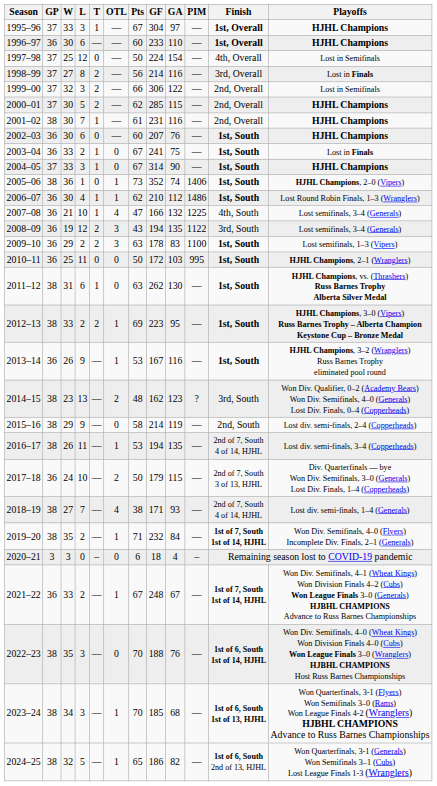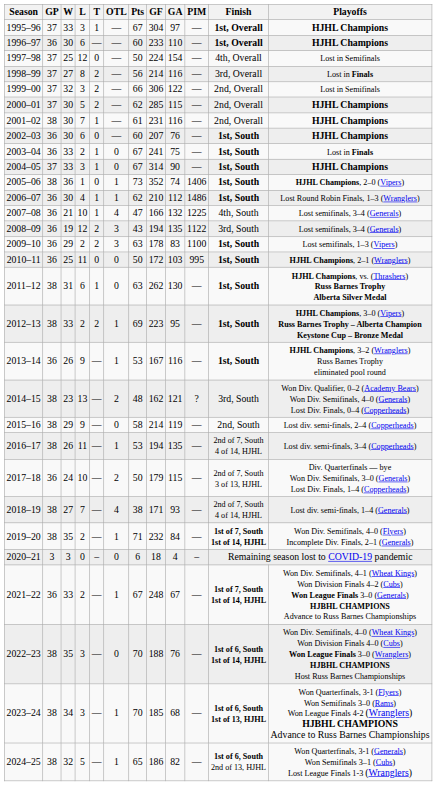 <table class="wikitable" style="text-align:center">
 <tr>
 <th>Season</th>
 <th>GP</th>
 <th>W</th>
 <th>L</th>
 <th>T</th>
 <th>OTL</th>
 <th>Pts</th>
 <th>GF</th>
 <th>GA</th>
 <th>PIM</th>
 <th>Finish</th>
 <th>Playoffs</th>
 </tr>
 <tr>
 <td>1995–96</td>
 <td>37</td>
 <td>33</td>
 <td>3</td>
 <td>1</td>
 <td>—</td>
 <td>67</td>
 <td>304</td>
 <td>97</td>
 <td>—</td>
 <td><strong>1st, Overall</strong></td>
 <td><strong>HJHL Champions</strong></td>
 </tr>
 <tr style="background:#eeeeee">
 <td>1996–97</td>
 <td>36</td>
 <td>30</td>
 <td>6</td>
 <td>—</td>
 <td>—</td>
 <td>60</td>
 <td>233</td>
 <td>110</td>
 <td>—</td>
 <td><strong>1st, Overall</strong></td>
 <td><strong>HJHL Champions</strong></td>
 </tr>
 <tr>
 <td>1997–98</td>
 <td>37</td>
 <td>25</td>
 <td>12</td>
 <td>0</td>
 <td>—</td>
 <td>50</td>
 <td>224</td>
 <td>154</td>
 <td>—</td>
 <td>4th, Overall</td>
 <td><small>Lost in Semifinals</small></td>
 </tr>
 <tr style="background:#eeeeee">
 <td>1998–99</td>
 <td>37</td>
 <td>27</td>
 <td>8</td>
 <td>2</td>
 <td>—</td>
 <td>56</td>
 <td>214</td>
 <td>116</td>
 <td>—</td>
 <td>3rd, Overall</td>
 <td><small>Lost in <strong>Finals</strong></small></td>
 </tr>
 <tr>
 <td>1999–00</td>
 <td>37</td>
 <td>32</td>
 <td>3</td>
 <td>2</td>
 <td>—</td>
 <td>66</td>
 <td>306</td>
 <td>122</td>
 <td>—</td>
 <td>2nd, Overall</td>
 <td><small>Lost in Semifinals</small></td>
 </tr>
 <tr style="background:#eeeeee">
 <td>2000–01</td>
 <td>37</td>
 <td>30</td>
 <td>5</td>
 <td>2</td>
 <td>—</td>
 <td>62</td>
 <td>285</td>
 <td>115</td>
 <td>—</td>
 <td>2nd, Overall</td>
 <td><strong>HJHL Champions</strong></td>
 </tr>
 <tr>
 <td>2001–02</td>
 <td>38</td>
 <td>30</td>
 <td>7</td>
 <td>1</td>
 <td>—</td>
 <td>61</td>
 <td>231</td>
 <td>116</td>
 <td>—</td>
 <td>2nd, Overall</td>
 <td><strong>HJHL Champions</strong></td>
 </tr>
 <tr style="background:#eeeeee">
 <td>2002–03</td>
 <td>36</td>
 <td>30</td>
 <td>6</td>
 <td>0</td>
 <td>—</td>
 <td>60</td>
 <td>207</td>
 <td>76</td>
 <td>—</td>
 <td><strong>1st, South</strong></td>
 <td><strong>HJHL Champions</strong></td>
 </tr>
 <tr>
 <td>2003–04</td>
 <td>36</td>
 <td>33</td>
 <td>2</td>
 <td>1</td>
 <td>0</td>
 <td>67</td>
 <td>241</td>
 <td>75</td>
 <td>—</td>
 <td><strong>1st, South</strong></td>
 <td><small> Lost in <strong>Finals</strong></small></td>
 </tr>
 <tr style="background:#eeeeee">
 <td>2004–05</td>
 <td>37</td>
 <td>33</td>
 <td>3</td>
 <td>1</td>
 <td>0</td>
 <td>67</td>
 <td>314</td>
 <td>90</td>
 <td>—</td>
 <td><strong>1st, South</strong></td>
 <td><strong>HJHL Champions</strong></td>
 </tr>
 <tr>
 <td>2005–06</td>
 <td>38</td>
 <td>36</td>
 <td>1</td>
 <td>0</td>
 <td>1</td>
 <td>73</td>
 <td>352</td>
 <td>74</td>
 <td>1406</td>
 <td><strong>1st, South</strong></td>
 <td><small><strong>HJHL Champions</strong>, 2–0 (<a href='#'>Vipers</a>)</small></td>
 </tr>
 <tr style="background:#eeeeee">
 <td>2006–07</td>
 <td>36</td>
 <td>30</td>
 <td>4</td>
 <td>1</td>
 <td>1</td>
 <td>62</td>
 <td>210</td>
 <td>112</td>
 <td>1486</td>
 <td><strong>1st, South</strong></td>
 <td><small>Lost Round Robin Finals, 1–3 (<a href='#'>Wranglers</a>)</small></td>
 </tr>
 <tr>
 <td>2007–08</td>
 <td>36</td>
 <td>21</td>
 <td>10</td>
 <td>1</td>
 <td>4</td>
 <td>47</td>
 <td>166</td>
 <td>132</td>
 <td>1225</td>
 <td>4th, South</td>
 <td><small>Lost semifinals, 3–4 (<a href='#'>Generals</a>)</small></td>
 </tr>
 <tr style="background:#eeeeee">
 <td>2008–09</td>
 <td>36</td>
 <td>19</td>
 <td>12</td>
 <td>2</td>
 <td>3</td>
 <td>43</td>
 <td>194</td>
 <td>135</td>
 <td>1122</td>
 <td>3rd, South</td>
 <td><small>Lost semifinals, 3–4 (<a href='#'>Generals</a>)</small></td>
 </tr>
 <tr>
 <td>2009–10</td>
 <td>36</td>
 <td>29</td>
 <td>2</td>
 <td>2</td>
 <td>3</td>
 <td>63</td>
 <td>178</td>
 <td>83</td>
 <td>1100</td>
 <td><strong>1st, South</strong></td>
 <td><small>Lost semifinals, 1–3 (<a href='#'>Vipers</a>)</small></td>
 </tr>
 <tr style="background:#eeeeee">
 <td>2010–11</td>
 <td>36</td>
 <td>25</td>
 <td>11</td>
 <td>0</td>
 <td>0</td>
 <td>50</td>
 <td>172</td>
 <td>103</td>
 <td>995</td>
 <td><strong>1st, South</strong></td>
 <td><small> <strong>HJHL Champions</strong>, 2–1 (<a href='#'>Wranglers</a>)</small></td>
 </tr>
 <tr>
 <td>2011–12</td>
 <td>38</td>
 <td>31</td>
 <td>6</td>
 <td>1</td>
 <td>0</td>
 <td>63</td>
 <td>262</td>
 <td>130</td>
 <td>—</td>
 <td><strong>1st, South</strong></td>
 <td><small><strong>HJHL Champions</strong>, vs. (<a href='#'>Thrashers</a>)<br><strong>Russ Barnes Trophy <br>Alberta Silver Medal</strong></small></td>
 </tr>
 <tr style="background:#eeeeee">
 <td>2012–13</td>
 <td>38</td>
 <td>33</td>
 <td>2</td>
 <td>2</td>
 <td>1</td>
 <td>69</td>
 <td>223</td>
 <td>95</td>
 <td>—</td>
 <td><strong>1st, South</strong></td>
 <td><small> <strong>HJHL Champions</strong>, 3–0 (<a href='#'>Vipers</a>)<br><strong>Russ Barnes Trophy – Alberta Champion<br>Keystone Cup – Bronze Medal</strong></small></td>
 </tr>
 <tr>
 <td>2013–14</td>
 <td>36</td>
 <td>26</td>
 <td>9</td>
 <td>—</td>
 <td>1</td>
 <td>53</td>
 <td>167</td>
 <td>116</td>
 <td>—</td>
 <td><strong>1st, South</strong></td>
 <td><small><strong>HJHL Champions</strong>, 3–2 (<a href='#'>Wranglers</a>)<br>Russ Barnes Trophy<br> eliminated pool round</small></td>
 </tr>
 <tr style="background:#eeeeee">
 <td>2014–15</td>
 <td>38</td>
 <td>23</td>
 <td>13</td>
 <td>—</td>
 <td>2</td>
 <td>48</td>
 <td>162</td>
-<td>123</td>
+<td>121</td>
 <td>?</td>
 <td>3rd, South</td>
 <td><small>Won Div. Qualifier, 0–2 (<a href='#'>Academy Bears</a>)<br> Won Div. Semifinals, 4–0 (<a href='#'>Generals</a>)<br>Lost Div. Finals, 0–4 (<a href='#'>Copperheads</a>)</small></td>
 </tr>
 <tr>
 <td>2015–16</td>
 <td>38</td>
 <td>29</td>
 <td>9</td>
 <td>—</td>
 <td>0</td>
 <td>58</td>
 <td>214</td>
 <td>119</td>
 <td>—</td>
 <td>2nd, South</td>
 <td><small>Lost div. semi-finals, 2–4 (<a href='#'>Copperheads</a>)</small></td>
 </tr>
 <tr style="background:#eeeeee">
 <td>2016–17</td>
 <td>38</td>
 <td>26</td>
 <td>11</td>
 <td>—</td>
 <td>1</td>
 <td>53</td>
 <td>194</td>
 <td>135</td>
 <td>—</td>
 <td><small> 2nd of 7, South<br>4 of 14, HJHL</small></td>
 <td><small> Lost div. semi-finals, 3–4 (<a href='#'>Copperheads</a>)</small></td>
 </tr>
 <tr>
 <td>2017–18</td>
 <td>36</td>
 <td>24</td>
 <td>10</td>
 <td>—</td>
 <td>2</td>
 <td>50</td>
 <td>179</td>
 <td>115</td>
 <td>—</td>
 <td><small> 2nd of 7, South<br>3 of 13, HJHL</small></td>
 <td><small> Div. Quarterfinals — bye<br>Won Div. Semifinals, 3–0 (<a href='#'>Generals</a>)<br>Lost Div. Finals, 1–4 (<a href='#'>Copperheads</a>)</small></td>
 </tr>
 <tr style="background:#eeeeee">
 <td>2018–19</td>
 <td>38</td>
 <td>27</td>
 <td>7</td>
 <td>—</td>
 <td>4</td>
 <td>38</td>
 <td>171</td>
 <td>93</td>
 <td>—</td>
 <td><small> 2nd of 7, South<br>4 of 14, HJHL</small></td>
 <td><small> Lost div. semi-finals, 1–4 (<a href='#'>Generals</a>)</small></td>
 </tr>
 <tr>
 <td>2019–20</td>
 <td>38</td>
 <td>35</td>
 <td>2</td>
 <td>—</td>
 <td>1</td>
 <td>71</td>
 <td>232</td>
 <td>84</td>
 <td>—</td>
 <td><small> <strong>1st of 7, South</strong><br><strong>1st of 14, HJHL</strong></small></td>
 <td><small> Won Div. Semifinals, 4–0 (<a href='#'>Flyers</a>)<br>Incomplete Div. Finals, 2–1 (<a href='#'>Generals</a>)</small></td>
 </tr>
 <tr style="background:#eeeeee">
 <td>2020–21</td>
 <td>3</td>
 <td>3</td>
 <td>0</td>
 <td>–</td>
 <td>0</td>
 <td>6</td>
 <td>18</td>
 <td>4</td>
 <td>–</td>
 <td colspan="3">Remaining season lost to <a href='#'>COVID-19</a> pandemic</td>
 </tr>
 <tr>
 <td>2021–22</td>
 <td>36</td>
 <td>33</td>
 <td>2</td>
 <td>—</td>
 <td>1</td>
 <td>67</td>
 <td>248</td>
 <td>67</td>
 <td>—</td>
 <td><small> <strong>1st of 7, South</strong><br><strong>1st of 14, HJHL</strong></small></td>
 <td><small> Won Div. Semifinals, 4–1 (<a href='#'>Wheat Kings</a>)<br>Won Division Finals 4–2 (<a href='#'>Cubs</a>)<br><strong>Won League Finals</strong> 3–0 (<a href='#'>Generals</a>)<br><strong>HJBHL CHAMPIONS</strong><br> Advance to Russ Barnes Championships</small></td>
 </tr>
 <tr style="background:#eeeeee">
 <td>2022–23</td>
 <td>38</td>
 <td>35</td>
 <td>3</td>
 <td>—</td>
 <td>0</td>
 <td>70</td>
 <td>188</td>
 <td>76</td>
 <td>—</td>
 <td><small>  <strong>1st of 6, South</strong><br><strong>1st of 14, HJHL</strong></small></td>
 <td><small> Won Div. Semifinals, 4–0 (<a href='#'>Wheat Kings</a>)<br>Won Division Finals 4–0 (<a href='#'>Cubs</a>)<br><strong>Won League Finals</strong> 3–0 (<a href='#'>Wranglers</a>)<br><strong>HJBHL CHAMPIONS</strong><br> Host Russ Barnes Championships</small></td>
 </tr>
 <tr>
 <td>2023–24</td>
 <td>38</td>
 <td>34</td>
 <td>3</td>
 <td>—</td>
 <td>1</td>
 <td>70</td>
 <td>185</td>
 <td>68</td>
 <td>—</td>
 <td><small>  <strong>1st of 6, South</strong><br><strong>1st of 13, HJHL</strong></small></td>
 <td><small> Won Quarterfinals, 3-1 (<a href='#'>Flyers</a>)<br> Won Semifinals 3–0 (<a href='#'>Rams</a>)<br>Won League Finals 4-2 </small>(<a href='#'>Wranglers</a>)<br><strong>HJBHL CHAMPIONS</strong> <br> Advance to Russ Barnes Championships</td>
 </tr>
 <tr>
 <td>2024–25</td>
 <td>38</td>
 <td>32</td>
 <td>5</td>
 <td>—</td>
 <td>1</td>
 <td>65</td>
 <td>186</td>
 <td>82</td>
 <td>—</td>
 <td><small>  <strong>1st of 6, South</strong><br>2nd of 13, HJHL</small></td>
 <td><small> Won Quarterfinals, 3-1 (<a href='#'>Generals</a>)<br> Won Semifinals 3–1 (<a href='#'>Cubs</a>)<br>Lost League Finals 1-3 </small>(<a href='#'>Wranglers</a>)</td>
 </tr>
 </table>
